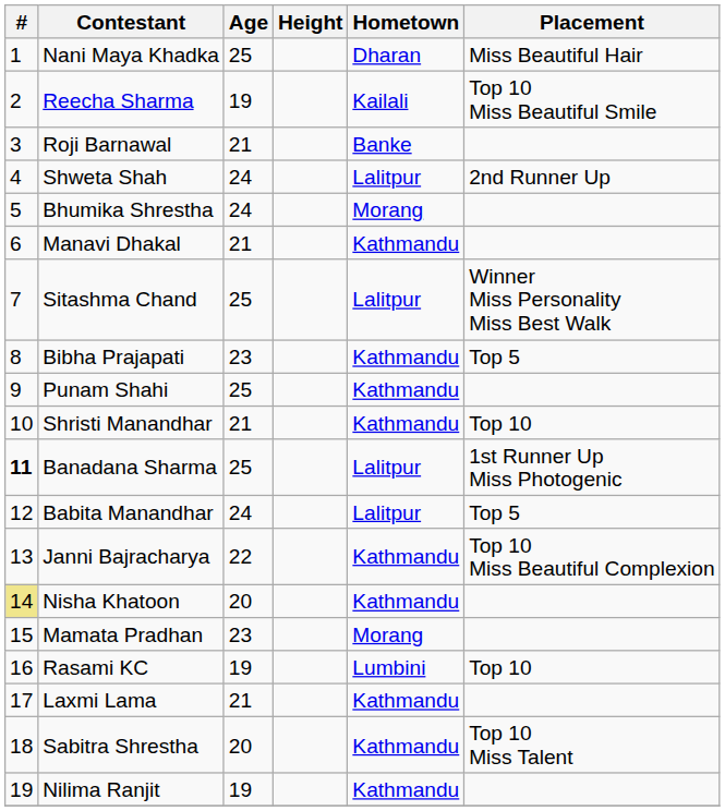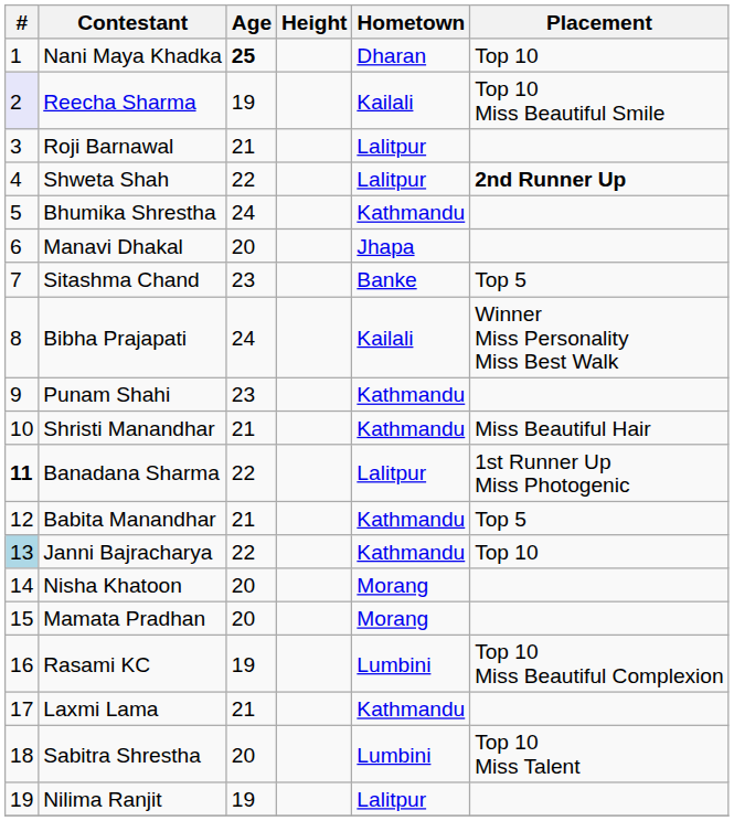 <table class="wikitable sortable" style="font-size: 95%;">
 <tr>
 <th>#</th>
 <th>Contestant</th>
 <th>Age</th>
 <th>Height</th>
 <th>Hometown</th>
 <th>Placement</th>
 </tr>
 <tr>
 <td>1</td>
 <td>Nani Maya Khadka</td>
-<td>25</td>
+<td><strong>25</strong></td>
 <td></td>
 <td><a href='#'>Dharan</a></td>
-<td>Miss Beautiful Hair</td>
+<td>Top 10</td>
 </tr>
 <tr>
-<td>2</td>
+<td style="background: lavender;">2</td>
 <td><a href='#'>Reecha Sharma</a></td>
 <td>19</td>
 <td></td>
 <td><a href='#'>Kailali</a></td>
 <td>Top 10 <br> Miss Beautiful Smile</td>
 </tr>
 <tr>
 <td>3</td>
 <td>Roji Barnawal</td>
 <td>21</td>
 <td></td>
-<td><a href='#'>Banke</a></td>
+<td><a href='#'>Lalitpur</a></td>
 <td></td>
 </tr>
 <tr>
 <td>4</td>
 <td>Shweta Shah</td>
-<td>24</td>
+<td>22</td>
 <td></td>
 <td><a href='#'>Lalitpur</a></td>
-<td>2nd Runner Up</td>
+<td><strong>2nd Runner Up</strong></td>
 </tr>
 <tr>
 <td>5</td>
 <td>Bhumika Shrestha</td>
 <td>24</td>
 <td></td>
-<td><a href='#'>Morang</a></td>
+<td><a href='#'>Kathmandu</a></td>
 <td></td>
 </tr>
 <tr>
 <td>6</td>
 <td>Manavi Dhakal</td>
-<td>21</td>
+<td>20</td>
 <td></td>
-<td><a href='#'>Kathmandu</a></td>
+<td><a href='#'>Jhapa</a></td>
 <td></td>
 </tr>
 <tr>
 <td>7</td>
 <td>Sitashma Chand</td>
-<td>25</td>
+<td>23</td>
 <td></td>
-<td><a href='#'>Lalitpur</a></td>
-<td>Winner<br>Miss Personality<br>Miss Best Walk</td>
+<td><a href='#'>Banke</a></td>
+<td>Top 5</td>
 </tr>
 <tr>
 <td>8</td>
 <td>Bibha Prajapati</td>
-<td>23</td>
+<td>24</td>
 <td></td>
-<td><a href='#'>Kathmandu</a></td>
-<td>Top 5</td>
+<td><a href='#'>Kailali</a></td>
+<td>Winner<br>Miss Personality<br>Miss Best Walk</td>
 </tr>
 <tr>
 <td>9</td>
 <td>Punam Shahi</td>
-<td>25</td>
+<td>23</td>
 <td></td>
 <td><a href='#'>Kathmandu</a></td>
 <td></td>
 </tr>
 <tr>
 <td>10</td>
 <td>Shristi Manandhar</td>
 <td>21</td>
 <td></td>
 <td><a href='#'>Kathmandu</a></td>
-<td>Top 10</td>
+<td>Miss Beautiful Hair</td>
 </tr>
 <tr>
 <td><strong>11</strong></td>
 <td>Banadana Sharma</td>
-<td>25</td>
+<td>22</td>
 <td></td>
 <td><a href='#'>Lalitpur</a></td>
 <td>1st Runner Up <br> Miss Photogenic</td>
 </tr>
 <tr>
 <td>12</td>
 <td>Babita Manandhar</td>
-<td>24</td>
+<td>21</td>
 <td></td>
-<td><a href='#'>Lalitpur</a></td>
+<td><a href='#'>Kathmandu</a></td>
 <td>Top 5</td>
 </tr>
 <tr>
-<td>13</td>
+<td style="background: lightblue;">13</td>
 <td>Janni Bajracharya</td>
 <td>22</td>
 <td></td>
 <td><a href='#'>Kathmandu</a></td>
-<td>Top 10 <br> Miss Beautiful Complexion</td>
+<td>Top 10</td>
 </tr>
 <tr>
-<td style="background: khaki;">14</td>
+<td>14</td>
 <td>Nisha Khatoon</td>
 <td>20</td>
 <td></td>
-<td><a href='#'>Kathmandu</a></td>
+<td><a href='#'>Morang</a></td>
 <td></td>
 </tr>
 <tr>
 <td>15</td>
 <td>Mamata Pradhan</td>
-<td>23</td>
+<td>20</td>
 <td></td>
 <td><a href='#'>Morang</a></td>
 <td></td>
 </tr>
 <tr>
 <td>16</td>
 <td>Rasami KC</td>
 <td>19</td>
 <td></td>
 <td><a href='#'>Lumbini</a></td>
-<td>Top 10</td>
+<td>Top 10 <br> Miss Beautiful Complexion</td>
 </tr>
 <tr>
 <td>17</td>
 <td>Laxmi Lama</td>
 <td>21</td>
 <td></td>
 <td><a href='#'>Kathmandu</a></td>
 <td></td>
 </tr>
 <tr>
 <td>18</td>
 <td>Sabitra Shrestha</td>
 <td>20</td>
 <td></td>
-<td><a href='#'>Kathmandu</a></td>
+<td><a href='#'>Lumbini</a></td>
 <td>Top 10 <br> Miss Talent</td>
 </tr>
 <tr>
 <td>19</td>
 <td>Nilima Ranjit</td>
 <td>19</td>
 <td></td>
-<td><a href='#'>Kathmandu</a></td>
+<td><a href='#'>Lalitpur</a></td>
 <td></td>
 </tr>
 <tr>
 </tr>
 </table>
